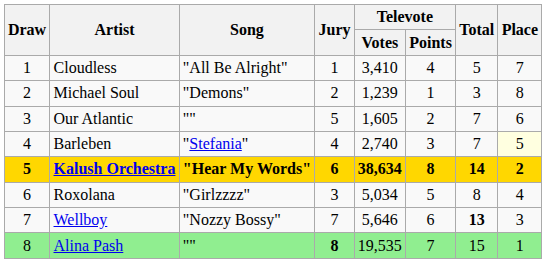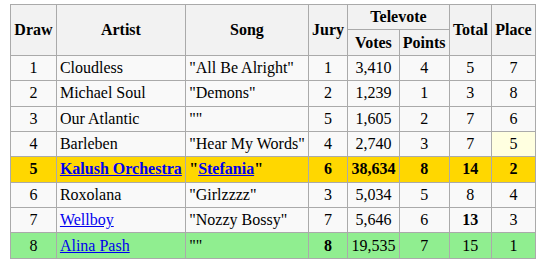 <table class="sortable wikitable" style="margin: 1em auto 1em auto; text-align:center;">
 <tr>
 <th rowspan="2">Draw</th>
 <th rowspan="2">Artist</th>
 <th rowspan="2">Song</th>
 <th rowspan="2">Jury</th>
 <th colspan="2">Televote</th>
 <th rowspan="2">Total</th>
 <th rowspan="2">Place</th>
 </tr>
 <tr>
 <th>Votes</th>
 <th>Points</th>
 </tr>
 <tr>
 <td>1</td>
 <td align="left">Cloudless</td>
 <td align="left">"All Be Alright"</td>
 <td>1</td>
 <td>3,410</td>
 <td>4</td>
 <td>5</td>
 <td>7</td>
 </tr>
 <tr>
 <td>2</td>
 <td align="left">Michael Soul</td>
 <td align="left">"Demons"</td>
 <td>2</td>
 <td>1,239</td>
 <td>1</td>
 <td>3</td>
 <td>8</td>
 </tr>
 <tr>
 <td>3</td>
 <td align="left">Our Atlantic</td>
 <td align="left">""</td>
 <td>5</td>
 <td>1,605</td>
 <td>2</td>
 <td>7</td>
 <td>6</td>
 </tr>
 <tr>
 <td>4</td>
 <td align="left">Barleben</td>
-<td align="left">"<a href='#'>Stefania</a>"</td>
+<td align="left">"Hear My Words"</td>
 <td>4</td>
 <td>2,740</td>
 <td>3</td>
 <td>7</td>
 <td style="background: lightyellow;">5</td>
 </tr>
 <tr style="font-weight:bold;background-color:gold;">
 <td>5</td>
 <td align="left"><a href='#'>Kalush Orchestra</a></td>
-<td align="left">"Hear My Words"</td>
+<td align="left">"<a href='#'>Stefania</a>"</td>
 <td>6</td>
 <td>38,634</td>
 <td>8</td>
 <td>14</td>
 <td>2</td>
 </tr>
 <tr>
 <td>6</td>
 <td align="left">Roxolana</td>
 <td align="left">"Girlzzzz"</td>
 <td>3</td>
 <td>5,034</td>
 <td>5</td>
 <td>8</td>
 <td>4</td>
 </tr>
 <tr>
 <td>7</td>
 <td align="left"><a href='#'>Wellboy</a></td>
 <td align="left">"Nozzy Bossy"</td>
 <td>7</td>
 <td>5,646</td>
 <td>6</td>
 <td><strong>13</strong></td>
 <td>3</td>
 </tr>
 <tr style="background-color:#90EE90;">
 <td>8</td>
 <td align="left"><a href='#'>Alina Pash</a></td>
 <td align="left">""</td>
 <td><strong>8</strong></td>
 <td>19,535</td>
 <td>7</td>
 <td>15</td>
 <td>1</td>
 </tr>
 </table>
